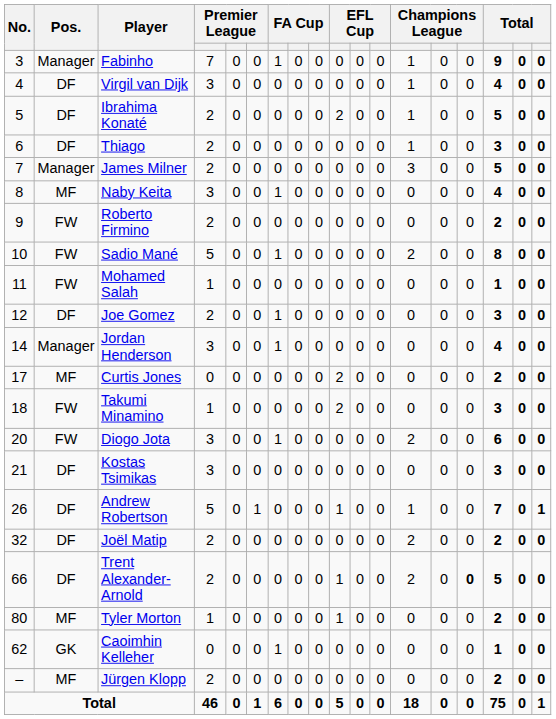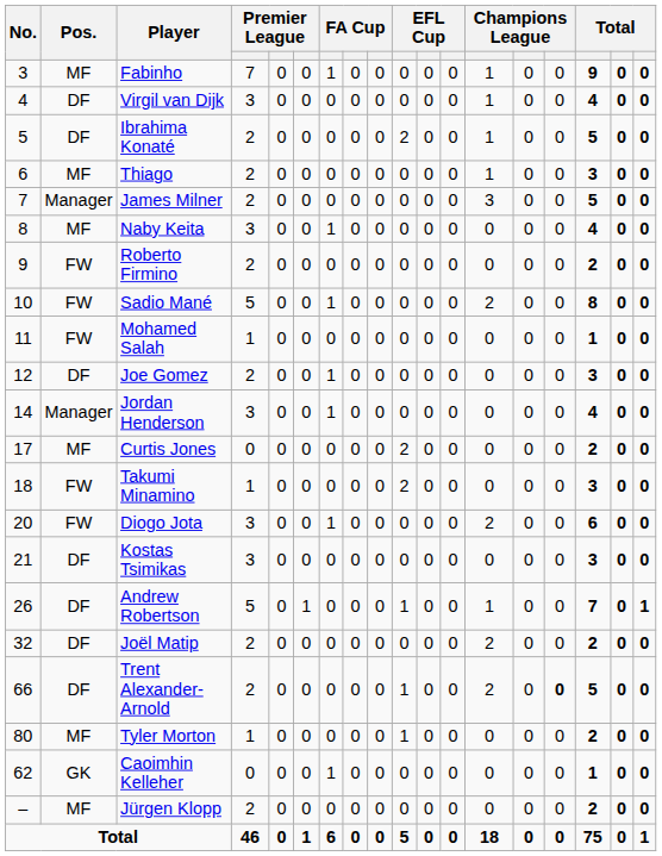 <table class="wikitable sortable" style="text-align:center">
 <tr>
 <th rowspan="2">No.</th>
 <th rowspan="2">Pos.</th>
 <th rowspan="2">Player</th>
 <th colspan="3" style="width:120px;">Premier League</th>
 <th colspan="3" style="width:120px;">FA Cup</th>
 <th colspan="3" style="width:120px;">EFL Cup</th>
 <th colspan="3" style="width:120px;">Champions League</th>
 <th colspan="3" style="width:120px;">Total</th>
 </tr>
 <tr>
 <th></th>
 <th></th>
 <th></th>
 <th></th>
 <th></th>
 <th></th>
 <th></th>
 <th></th>
 <th></th>
 <th></th>
 <th></th>
 <th></th>
 <th></th>
 <th></th>
 <th></th>
 </tr>
 <tr>
 <td>3</td>
-<td>Manager</td>
+<td>MF</td>
 <td align="left"> <a href='#'>Fabinho</a></td>
 <td>7</td>
 <td>0</td>
 <td>0</td>
 <td>1</td>
 <td>0</td>
 <td>0</td>
 <td>0</td>
 <td>0</td>
 <td>0</td>
 <td>1</td>
 <td>0</td>
 <td>0</td>
 <td><strong>9</strong></td>
 <td><strong>0</strong></td>
 <td><strong>0</strong></td>
 </tr>
 <tr>
 <td>4</td>
 <td>DF</td>
 <td align="left"> <a href='#'>Virgil van Dijk</a></td>
 <td>3</td>
 <td>0</td>
 <td>0</td>
 <td>0</td>
 <td>0</td>
 <td>0</td>
 <td>0</td>
 <td>0</td>
 <td>0</td>
 <td>1</td>
 <td>0</td>
 <td>0</td>
 <td><strong>4</strong></td>
 <td><strong>0</strong></td>
 <td><strong>0</strong></td>
 </tr>
 <tr>
 <td>5</td>
 <td>DF</td>
 <td align="left"> <a href='#'>Ibrahima Konaté</a></td>
 <td>2</td>
 <td>0</td>
 <td>0</td>
 <td>0</td>
 <td>0</td>
 <td>0</td>
 <td>2</td>
 <td>0</td>
 <td>0</td>
 <td>1</td>
 <td>0</td>
 <td>0</td>
 <td><strong>5</strong></td>
 <td><strong>0</strong></td>
 <td><strong>0</strong></td>
 </tr>
 <tr>
 <td>6</td>
-<td>DF</td>
+<td>MF</td>
 <td align="left"> <a href='#'>Thiago</a></td>
 <td>2</td>
 <td>0</td>
 <td>0</td>
 <td>0</td>
 <td>0</td>
 <td>0</td>
 <td>0</td>
 <td>0</td>
 <td>0</td>
 <td>1</td>
 <td>0</td>
 <td>0</td>
 <td><strong>3</strong></td>
 <td><strong>0</strong></td>
 <td><strong>0</strong></td>
 </tr>
 <tr>
 <td>7</td>
 <td>Manager</td>
 <td align="left"> <a href='#'>James Milner</a></td>
 <td>2</td>
 <td>0</td>
 <td>0</td>
 <td>0</td>
 <td>0</td>
 <td>0</td>
 <td>0</td>
 <td>0</td>
 <td>0</td>
 <td>3</td>
 <td>0</td>
 <td>0</td>
 <td><strong>5</strong></td>
 <td><strong>0</strong></td>
 <td><strong>0</strong></td>
 </tr>
 <tr>
 <td>8</td>
 <td>MF</td>
 <td align="left"> <a href='#'>Naby Keita</a></td>
 <td>3</td>
 <td>0</td>
 <td>0</td>
 <td>1</td>
 <td>0</td>
 <td>0</td>
 <td>0</td>
 <td>0</td>
 <td>0</td>
 <td>0</td>
 <td>0</td>
 <td>0</td>
 <td><strong>4</strong></td>
 <td><strong>0</strong></td>
 <td><strong>0</strong></td>
 </tr>
 <tr>
 <td>9</td>
 <td>FW</td>
 <td style="text-align:left;"> <a href='#'>Roberto Firmino</a></td>
 <td>2</td>
 <td>0</td>
 <td>0</td>
 <td>0</td>
 <td>0</td>
 <td>0</td>
 <td>0</td>
 <td>0</td>
 <td>0</td>
 <td>0</td>
 <td>0</td>
 <td>0</td>
 <td><strong>2</strong></td>
 <td><strong>0</strong></td>
 <td><strong>0</strong></td>
 </tr>
 <tr>
 <td>10</td>
 <td>FW</td>
 <td align="left"> <a href='#'>Sadio Mané</a></td>
 <td>5</td>
 <td>0</td>
 <td>0</td>
 <td>1</td>
 <td>0</td>
 <td>0</td>
 <td>0</td>
 <td>0</td>
 <td>0</td>
 <td>2</td>
 <td>0</td>
 <td>0</td>
 <td><strong>8</strong></td>
 <td><strong>0</strong></td>
 <td><strong>0</strong></td>
 </tr>
 <tr>
 <td>11</td>
 <td>FW</td>
 <td align="left"> <a href='#'>Mohamed Salah</a></td>
 <td>1</td>
 <td>0</td>
 <td>0</td>
 <td>0</td>
 <td>0</td>
 <td>0</td>
 <td>0</td>
 <td>0</td>
 <td>0</td>
 <td>0</td>
 <td>0</td>
 <td>0</td>
 <td><strong>1</strong></td>
 <td><strong>0</strong></td>
 <td><strong>0</strong></td>
 </tr>
 <tr>
 <td>12</td>
 <td>DF</td>
 <td align="left"> <a href='#'>Joe Gomez</a></td>
 <td>2</td>
 <td>0</td>
 <td>0</td>
 <td>1</td>
 <td>0</td>
 <td>0</td>
 <td>0</td>
 <td>0</td>
 <td>0</td>
 <td>0</td>
 <td>0</td>
 <td>0</td>
 <td><strong>3</strong></td>
 <td><strong>0</strong></td>
 <td><strong>0</strong></td>
 </tr>
 <tr>
 <td>14</td>
 <td>Manager</td>
 <td align="left"> <a href='#'>Jordan Henderson</a></td>
 <td>3</td>
 <td>0</td>
 <td>0</td>
 <td>1</td>
 <td>0</td>
 <td>0</td>
 <td>0</td>
 <td>0</td>
 <td>0</td>
 <td>0</td>
 <td>0</td>
 <td>0</td>
 <td><strong>4</strong></td>
 <td><strong>0</strong></td>
 <td><strong>0</strong></td>
 </tr>
 <tr>
 <td>17</td>
 <td>MF</td>
 <td align="left"> <a href='#'>Curtis Jones</a></td>
 <td>0</td>
 <td>0</td>
 <td>0</td>
 <td>0</td>
 <td>0</td>
 <td>0</td>
 <td>2</td>
 <td>0</td>
 <td>0</td>
 <td>0</td>
 <td>0</td>
 <td>0</td>
 <td><strong>2</strong></td>
 <td><strong>0</strong></td>
 <td><strong>0</strong></td>
 </tr>
 <tr>
 <td>18</td>
 <td>FW</td>
 <td align="left"> <a href='#'>Takumi Minamino</a></td>
 <td>1</td>
 <td>0</td>
 <td>0</td>
 <td>0</td>
 <td>0</td>
 <td>0</td>
 <td>2</td>
 <td>0</td>
 <td>0</td>
 <td>0</td>
 <td>0</td>
 <td>0</td>
 <td><strong>3</strong></td>
 <td><strong>0</strong></td>
 <td><strong>0</strong></td>
 </tr>
 <tr>
 <td>20</td>
 <td>FW</td>
 <td align="left"> <a href='#'>Diogo Jota</a></td>
 <td>3</td>
 <td>0</td>
 <td>0</td>
 <td>1</td>
 <td>0</td>
 <td>0</td>
 <td>0</td>
 <td>0</td>
 <td>0</td>
 <td>2</td>
 <td>0</td>
 <td>0</td>
 <td><strong>6</strong></td>
 <td><strong>0</strong></td>
 <td><strong>0</strong></td>
 </tr>
 <tr>
 <td>21</td>
 <td>DF</td>
 <td align="left"> <a href='#'>Kostas Tsimikas</a></td>
 <td>3</td>
 <td>0</td>
 <td>0</td>
 <td>0</td>
 <td>0</td>
 <td>0</td>
 <td>0</td>
 <td>0</td>
 <td>0</td>
 <td>0</td>
 <td>0</td>
 <td>0</td>
 <td><strong>3</strong></td>
 <td><strong>0</strong></td>
 <td><strong>0</strong></td>
 </tr>
 <tr>
 <td>26</td>
 <td>DF</td>
 <td align="left"> <a href='#'>Andrew Robertson</a></td>
 <td>5</td>
 <td>0</td>
 <td>1</td>
 <td>0</td>
 <td>0</td>
 <td>0</td>
 <td>1</td>
 <td>0</td>
 <td>0</td>
 <td>1</td>
 <td>0</td>
 <td>0</td>
 <td><strong>7</strong></td>
 <td><strong>0</strong></td>
 <td><strong>1</strong></td>
 </tr>
 <tr>
 <td>32</td>
 <td>DF</td>
 <td align="left"> <a href='#'>Joël Matip</a></td>
 <td>2</td>
 <td>0</td>
 <td>0</td>
 <td>0</td>
 <td>0</td>
 <td>0</td>
 <td>0</td>
 <td>0</td>
 <td>0</td>
 <td>2</td>
 <td>0</td>
 <td>0</td>
 <td><strong>2</strong></td>
 <td><strong>0</strong></td>
 <td><strong>0</strong></td>
 </tr>
 <tr>
 <td>66</td>
 <td>DF</td>
 <td align="left"> <a href='#'>Trent Alexander-Arnold</a></td>
 <td>2</td>
 <td>0</td>
 <td>0</td>
 <td>0</td>
 <td>0</td>
 <td>0</td>
 <td>1</td>
 <td>0</td>
 <td>0</td>
 <td>2</td>
 <td>0</td>
 <td><strong>0</strong></td>
 <td><strong>5</strong></td>
 <td><strong>0</strong></td>
 <td><strong>0</strong></td>
 </tr>
 <tr>
 <td>80</td>
 <td>MF</td>
 <td align="left"> <a href='#'>Tyler Morton</a></td>
 <td>1</td>
 <td>0</td>
 <td>0</td>
 <td>0</td>
 <td>0</td>
 <td>0</td>
 <td>1</td>
 <td>0</td>
 <td>0</td>
 <td>0</td>
 <td>0</td>
 <td>0</td>
 <td><strong>2</strong></td>
 <td><strong>0</strong></td>
 <td><strong>0</strong></td>
 </tr>
 <tr>
 <td>62</td>
 <td>GK</td>
 <td align="left"> <a href='#'>Caoimhin Kelleher</a></td>
 <td>0</td>
 <td>0</td>
 <td>0</td>
 <td>1</td>
 <td>0</td>
 <td>0</td>
 <td>0</td>
 <td>0</td>
 <td>0</td>
 <td>0</td>
 <td>0</td>
 <td>0</td>
 <td><strong>1</strong></td>
 <td><strong>0</strong></td>
 <td><strong>0</strong></td>
 </tr>
 <tr>
 <td>–</td>
 <td>MF</td>
 <td align="left"> <a href='#'>Jürgen Klopp</a></td>
 <td>2</td>
 <td>0</td>
 <td>0</td>
 <td>0</td>
 <td>0</td>
 <td>0</td>
 <td>0</td>
 <td>0</td>
 <td>0</td>
 <td>0</td>
 <td>0</td>
 <td>0</td>
 <td><strong>2</strong></td>
 <td><strong>0</strong></td>
 <td><strong>0</strong></td>
 </tr>
 <tr>
 <td colspan=3><strong>Total</strong></td>
 <td><strong>46</strong></td>
 <td><strong>0</strong></td>
 <td><strong>1</strong></td>
 <td><strong>6</strong></td>
 <td><strong>0</strong></td>
 <td><strong>0</strong></td>
 <td><strong>5</strong></td>
 <td><strong>0</strong></td>
 <td><strong>0</strong></td>
 <td><strong>18</strong></td>
 <td><strong>0</strong></td>
 <td><strong>0</strong></td>
 <td><strong>75</strong></td>
 <td><strong>0</strong></td>
 <td><strong>1</strong></td>
 </tr>
 </table>
